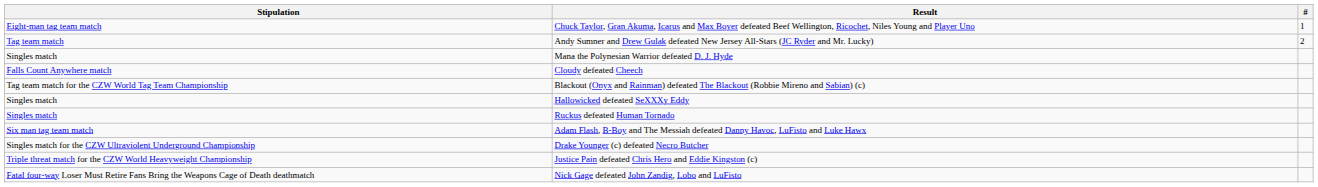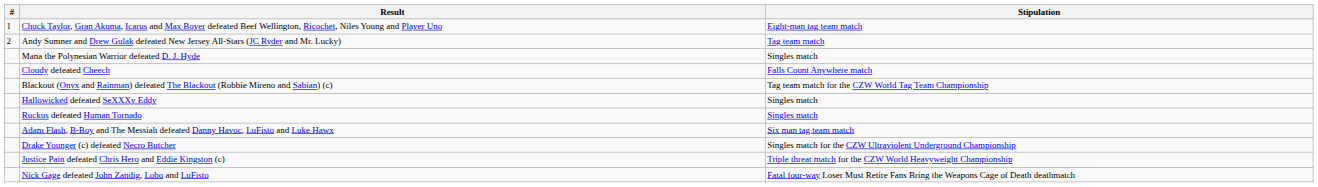 <table class="wikitable sortable" style="font-size:85%; text-align:left; width:100%;">
 <tr>
+<th><strong>#</strong></th>
+<th><strong>Result</strong></th>
 <th><strong>Stipulation</strong></th>
-<th><strong>Result</strong></th>
-<th><strong>#</strong></th>
 </tr>
 <tr>
+<td>1</td>
+<td><a href='#'>Chuck Taylor</a>, <a href='#'>Gran Akuma</a>, <a href='#'>Icarus</a> and <a href='#'>Max Boyer</a> defeated Beef Wellington, <a href='#'>Ricochet</a>, Niles Young and <a href='#'>Player Uno</a></td>
 <td><a href='#'>Eight-man tag team match</a></td>
-<td><a href='#'>Chuck Taylor</a>, <a href='#'>Gran Akuma</a>, <a href='#'>Icarus</a> and <a href='#'>Max Boyer</a> defeated Beef Wellington, <a href='#'>Ricochet</a>, Niles Young and <a href='#'>Player Uno</a></td>
-<td>1</td>
 </tr>
 <tr>
+<td>2</td>
+<td>Andy Sumner and <a href='#'>Drew Gulak</a> defeated New Jersey All-Stars (<a href='#'>JC Ryder</a> and Mr. Lucky)</td>
 <td><a href='#'>Tag team match</a></td>
-<td>Andy Sumner and <a href='#'>Drew Gulak</a> defeated New Jersey All-Stars (<a href='#'>JC Ryder</a> and Mr. Lucky)</td>
-<td>2</td>
 </tr>
 <tr>
+<td></td>
+<td>Mana the Polynesian Warrior defeated <a href='#'>D. J. Hyde</a></td>
 <td>Singles match</td>
-<td>Mana the Polynesian Warrior defeated <a href='#'>D. J. Hyde</a></td>
-<td></td>
 </tr>
 <tr>
+<td></td>
+<td><a href='#'>Cloudy</a> defeated <a href='#'>Cheech</a></td>
 <td><a href='#'>Falls Count Anywhere match</a></td>
-<td><a href='#'>Cloudy</a> defeated <a href='#'>Cheech</a></td>
-<td></td>
 </tr>
 <tr>
+<td></td>
+<td>Blackout (<a href='#'>Onyx</a> and <a href='#'>Rainman</a>) defeated <a href='#'>The Blackout</a> (Robbie Mireno and <a href='#'>Sabian</a>) (c)</td>
 <td>Tag team match for the <a href='#'>CZW World Tag Team Championship</a></td>
-<td>Blackout (<a href='#'>Onyx</a> and <a href='#'>Rainman</a>) defeated <a href='#'>The Blackout</a> (Robbie Mireno and <a href='#'>Sabian</a>) (c)</td>
-<td></td>
 </tr>
 <tr>
+<td></td>
+<td><a href='#'>Hallowicked</a> defeated <a href='#'>SeXXXy Eddy</a></td>
 <td>Singles match</td>
-<td><a href='#'>Hallowicked</a> defeated <a href='#'>SeXXXy Eddy</a></td>
-<td></td>
 </tr>
 <tr>
+<td></td>
+<td><a href='#'>Ruckus</a> defeated <a href='#'>Human Tornado</a></td>
 <td><a href='#'>Singles match</a></td>
-<td><a href='#'>Ruckus</a> defeated <a href='#'>Human Tornado</a></td>
-<td></td>
 </tr>
 <tr>
+<td></td>
+<td><a href='#'>Adam Flash</a>, <a href='#'>B-Boy</a> and The Messiah defeated <a href='#'>Danny Havoc</a>, <a href='#'>LuFisto</a> and <a href='#'>Luke Hawx</a></td>
 <td><a href='#'>Six man tag team match</a></td>
-<td><a href='#'>Adam Flash</a>, <a href='#'>B-Boy</a> and The Messiah defeated <a href='#'>Danny Havoc</a>, <a href='#'>LuFisto</a> and <a href='#'>Luke Hawx</a></td>
-<td></td>
 </tr>
 <tr>
+<td></td>
+<td><a href='#'>Drake Younger</a> (c) defeated <a href='#'>Necro Butcher</a></td>
 <td>Singles match for the <a href='#'>CZW Ultraviolent Underground Championship</a></td>
-<td><a href='#'>Drake Younger</a> (c) defeated <a href='#'>Necro Butcher</a></td>
-<td></td>
 </tr>
 <tr>
+<td></td>
+<td><a href='#'>Justice Pain</a> defeated <a href='#'>Chris Hero</a> and <a href='#'>Eddie Kingston</a> (c)</td>
 <td><a href='#'>Triple threat match</a> for the <a href='#'>CZW World Heavyweight Championship</a></td>
-<td><a href='#'>Justice Pain</a> defeated <a href='#'>Chris Hero</a> and <a href='#'>Eddie Kingston</a> (c)</td>
-<td></td>
 </tr>
 <tr>
+<td></td>
+<td><a href='#'>Nick Gage</a> defeated <a href='#'>John Zandig</a>, <a href='#'>Lobo</a> and <a href='#'>LuFisto</a></td>
 <td><a href='#'>Fatal four-way</a> Loser Must Retire Fans Bring the Weapons Cage of Death deathmatch</td>
-<td><a href='#'>Nick Gage</a> defeated <a href='#'>John Zandig</a>, <a href='#'>Lobo</a> and <a href='#'>LuFisto</a></td>
-<td></td>
 </tr>
 </table>
